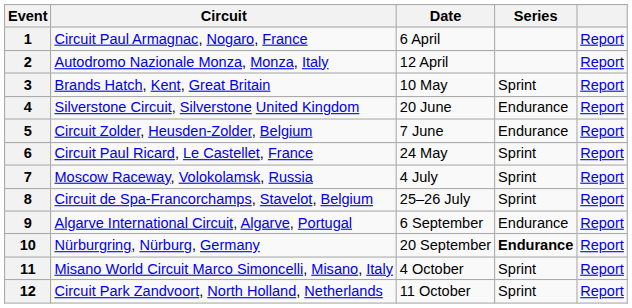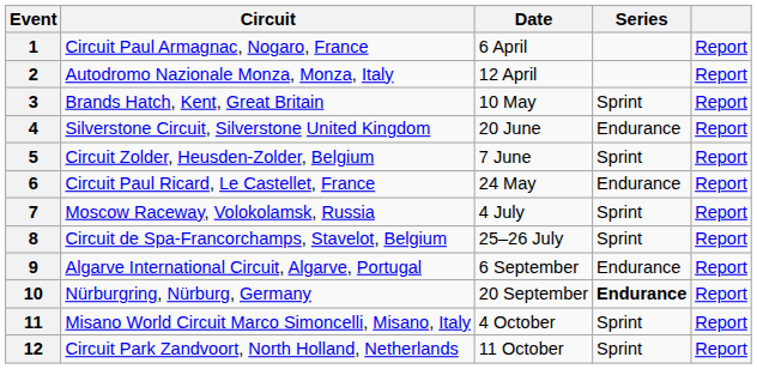 <table class="wikitable" style="font-size: 85%;">
 <tr>
 <th>Event</th>
 <th>Circuit</th>
 <th>Date</th>
 <th>Series</th>
 <th class="unsortable"></th>
 </tr>
 <tr>
 <th>1</th>
 <td> <a href='#'>Circuit Paul Armagnac</a>, <a href='#'>Nogaro</a>, <a href='#'>France</a></td>
 <td>6 April</td>
 <td></td>
 <td><a href='#'>Report</a></td>
 </tr>
 <tr>
 <th>2</th>
 <td> <a href='#'>Autodromo Nazionale Monza</a>, <a href='#'>Monza</a>, <a href='#'>Italy</a></td>
 <td>12 April</td>
 <td></td>
 <td><a href='#'>Report</a></td>
 </tr>
 <tr>
 <th>3</th>
 <td> <a href='#'>Brands Hatch</a>, <a href='#'>Kent</a>, <a href='#'>Great Britain</a></td>
 <td>10 May</td>
 <td>Sprint</td>
 <td><a href='#'>Report</a></td>
 </tr>
 <tr>
 <th>4</th>
 <td> <a href='#'>Silverstone Circuit</a>, <a href='#'>Silverstone</a> <a href='#'>United Kingdom</a></td>
 <td>20 June</td>
 <td>Endurance</td>
 <td><a href='#'>Report</a></td>
 </tr>
 <tr>
 <th>5</th>
 <td> <a href='#'>Circuit Zolder</a>, <a href='#'>Heusden-Zolder</a>, <a href='#'>Belgium</a></td>
 <td>7 June</td>
-<td>Endurance</td>
+<td>Sprint</td>
 <td><a href='#'>Report</a></td>
 </tr>
 <tr>
 <th>6</th>
 <td> <a href='#'>Circuit Paul Ricard</a>, <a href='#'>Le Castellet</a>, <a href='#'>France</a></td>
 <td>24 May</td>
-<td>Sprint</td>
+<td>Endurance</td>
 <td><a href='#'>Report</a></td>
 </tr>
 <tr>
 <th>7</th>
 <td> <a href='#'>Moscow Raceway</a>, <a href='#'>Volokolamsk</a>, <a href='#'>Russia</a></td>
 <td>4 July</td>
 <td>Sprint</td>
 <td><a href='#'>Report</a></td>
 </tr>
 <tr>
 <th>8</th>
 <td> <a href='#'>Circuit de Spa-Francorchamps</a>, <a href='#'>Stavelot</a>, <a href='#'>Belgium</a></td>
 <td>25–26 July</td>
 <td>Sprint</td>
 <td><a href='#'>Report</a></td>
 </tr>
 <tr>
 <th>9</th>
 <td> <a href='#'>Algarve International Circuit</a>, <a href='#'>Algarve</a>, <a href='#'>Portugal</a></td>
 <td>6 September</td>
 <td>Endurance</td>
 <td><a href='#'>Report</a></td>
 </tr>
 <tr>
 <th>10</th>
 <td> <a href='#'>Nürburgring</a>, <a href='#'>Nürburg</a>, <a href='#'>Germany</a></td>
 <td>20 September</td>
 <td><strong>Endurance</strong></td>
 <td><a href='#'>Report</a></td>
 </tr>
 <tr>
 <th>11</th>
 <td> <a href='#'>Misano World Circuit Marco Simoncelli</a>, <a href='#'>Misano</a>, <a href='#'>Italy</a></td>
 <td>4 October</td>
 <td>Sprint</td>
 <td><a href='#'>Report</a></td>
 </tr>
 <tr>
 <th>12</th>
 <td> <a href='#'>Circuit Park Zandvoort</a>, <a href='#'>North Holland</a>, <a href='#'>Netherlands</a></td>
 <td>11 October</td>
 <td>Sprint</td>
 <td><a href='#'>Report</a></td>
 </tr>
 </table>
